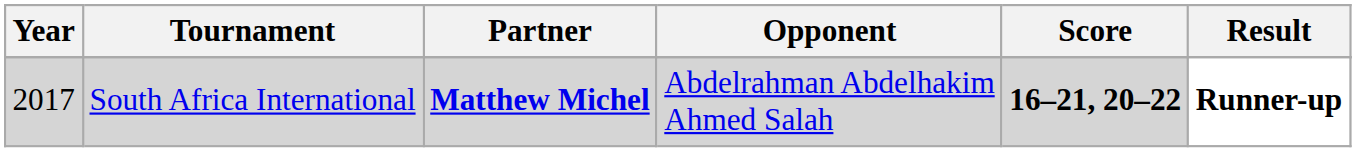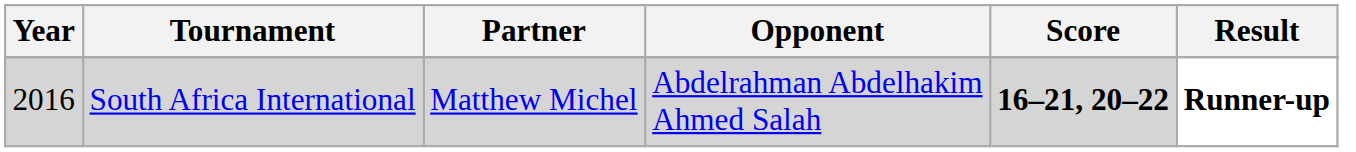 <table class="sortable wikitable" style="font-size: 90%;">
 <tr>
 <th>Year</th>
 <th>Tournament</th>
 <th>Partner</th>
 <th>Opponent</th>
 <th>Score</th>
 <th>Result</th>
 </tr>
 <tr>
 </tr>
 <tr style="background:#D5D5D5">
-<td align="center">2017</td>
+<td align="center">2016</td>
 <td align="left"><a href='#'>South Africa International</a></td>
-<td align="left"><strong> <a href='#'>Matthew Michel</a></strong></td>
+<td align="left"> <a href='#'>Matthew Michel</a></td>
 <td align="left"> <a href='#'>Abdelrahman Abdelhakim</a><br> <a href='#'>Ahmed Salah</a></td>
 <td align="left"><strong>16–21, 20–22</strong></td>
 <td style="text-align:left; background:white"> <strong>Runner-up</strong></td>
 </tr>
 </table>
